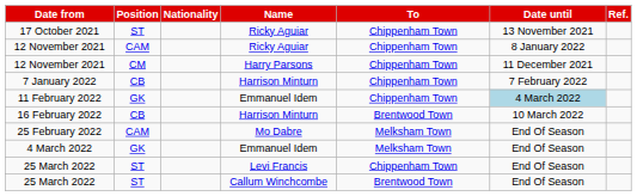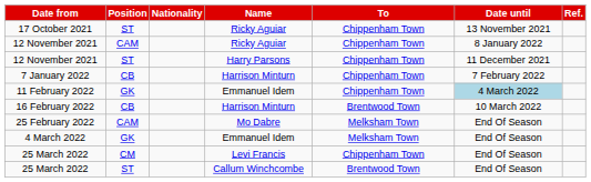 <table class="wikitable"  style="text-align:center; font-size:90%; ">
 <tr>
 <th style="background:#DD0000;color:#fff; width:140px;">Date from</th>
 <th style="background:#DD0000;color:#fff; width:50px;">Position</th>
 <th style="background:#DD0000;color:#fff; width:50px;">Nationality</th>
 <th style="background:#DD0000;color:#fff; width:150px;">Name</th>
 <th style="background:#DD0000;color:#fff; width:200px;">To</th>
 <th style="background:#DD0000;color:#fff; width:150px;">Date until</th>
 <th style="background:#DD0000;color:#fff; width:25px;">Ref.</th>
 </tr>
 <tr>
 <td>17 October 2021</td>
 <td><a href='#'>ST</a></td>
 <td></td>
 <td><a href='#'>Ricky Aguiar</a></td>
 <td> <a href='#'>Chippenham Town</a></td>
 <td>13 November 2021</td>
 <td></td>
 </tr>
 <tr>
 <td>12 November  2021</td>
 <td><a href='#'>CAM</a></td>
 <td></td>
 <td><a href='#'>Ricky Aguiar</a></td>
 <td> <a href='#'>Chippenham Town</a></td>
 <td>8 January 2022</td>
 <td></td>
 </tr>
 <tr>
 <td>12 November 2021</td>
-<td><a href='#'>CM</a></td>
+<td><a href='#'>ST</a></td>
 <td></td>
 <td><a href='#'>Harry Parsons</a></td>
 <td> <a href='#'>Chippenham Town</a></td>
 <td>11 December 2021</td>
 <td></td>
 </tr>
 <tr>
 <td>7 January 2022</td>
 <td><a href='#'>CB</a></td>
 <td></td>
 <td><a href='#'>Harrison Minturn</a></td>
 <td> <a href='#'>Chippenham Town</a></td>
 <td>7 February 2022</td>
 <td></td>
 </tr>
 <tr>
 <td>11 February 2022</td>
 <td><a href='#'>GK</a></td>
 <td></td>
 <td>Emmanuel Idem</td>
 <td> <a href='#'>Chippenham Town</a></td>
 <td style="background: lightblue;">4 March 2022</td>
 <td></td>
 </tr>
 <tr>
 <td>16 February 2022</td>
 <td><a href='#'>CB</a></td>
 <td></td>
 <td><a href='#'>Harrison Minturn</a></td>
 <td> <a href='#'>Brentwood Town</a></td>
 <td>10 March 2022</td>
 <td></td>
 </tr>
 <tr>
 <td>25 February 2022</td>
 <td><a href='#'>CAM</a></td>
 <td></td>
 <td><a href='#'>Mo Dabre</a></td>
 <td> <a href='#'>Melksham Town</a></td>
 <td>End Of Season</td>
 <td></td>
 </tr>
 <tr>
 <td>4 March 2022</td>
 <td><a href='#'>GK</a></td>
 <td></td>
 <td>Emmanuel Idem</td>
 <td> <a href='#'>Melksham Town</a></td>
 <td>End Of Season</td>
 <td></td>
 </tr>
 <tr>
 <td>25 March 2022</td>
-<td><a href='#'>ST</a></td>
+<td><a href='#'>CM</a></td>
 <td></td>
 <td><a href='#'>Levi Francis</a></td>
 <td> <a href='#'>Chippenham Town</a></td>
 <td>End Of Season</td>
 <td></td>
 </tr>
 <tr>
 <td>25 March 2022</td>
 <td><a href='#'>ST</a></td>
 <td></td>
 <td><a href='#'>Callum Winchcombe</a></td>
 <td> <a href='#'>Brentwood Town</a></td>
 <td>End Of Season</td>
 <td></td>
 </tr>
 </table>
